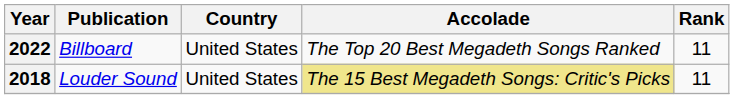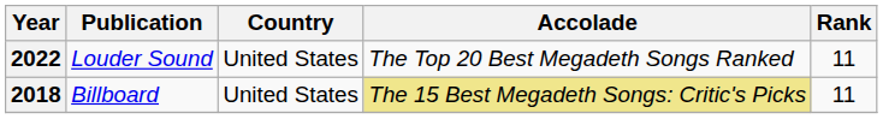 <table class="wikitable plainrowheaders" style="text-align:left;">
 <tr>
 <th scope="col">Year</th>
 <th scope="col">Publication</th>
 <th scope="col">Country</th>
 <th scope="col">Accolade</th>
 <th scope="col">Rank</th>
 </tr>
 <tr>
 <th scope="row">2022</th>
-<td><em><a href='#'>Billboard</a></em></td>
+<td><em><a href='#'>Louder Sound</a></em></td>
 <td style="text-align:center;">United States</td>
 <td><em>The Top 20 Best Megadeth Songs Ranked</em></td>
 <td style="text-align:center;">11</td>
 </tr>
 <tr>
 <th scope="row">2018</th>
-<td><em><a href='#'>Louder Sound</a></em></td>
+<td><em><a href='#'>Billboard</a></em></td>
 <td style="text-align:center;">United States</td>
 <td style="background: khaki;"><em>The 15 Best Megadeth Songs: Critic's Picks</em></td>
 <td style="text-align:center;">11</td>
 </tr>
 <tr>
 </tr>
 </table>
